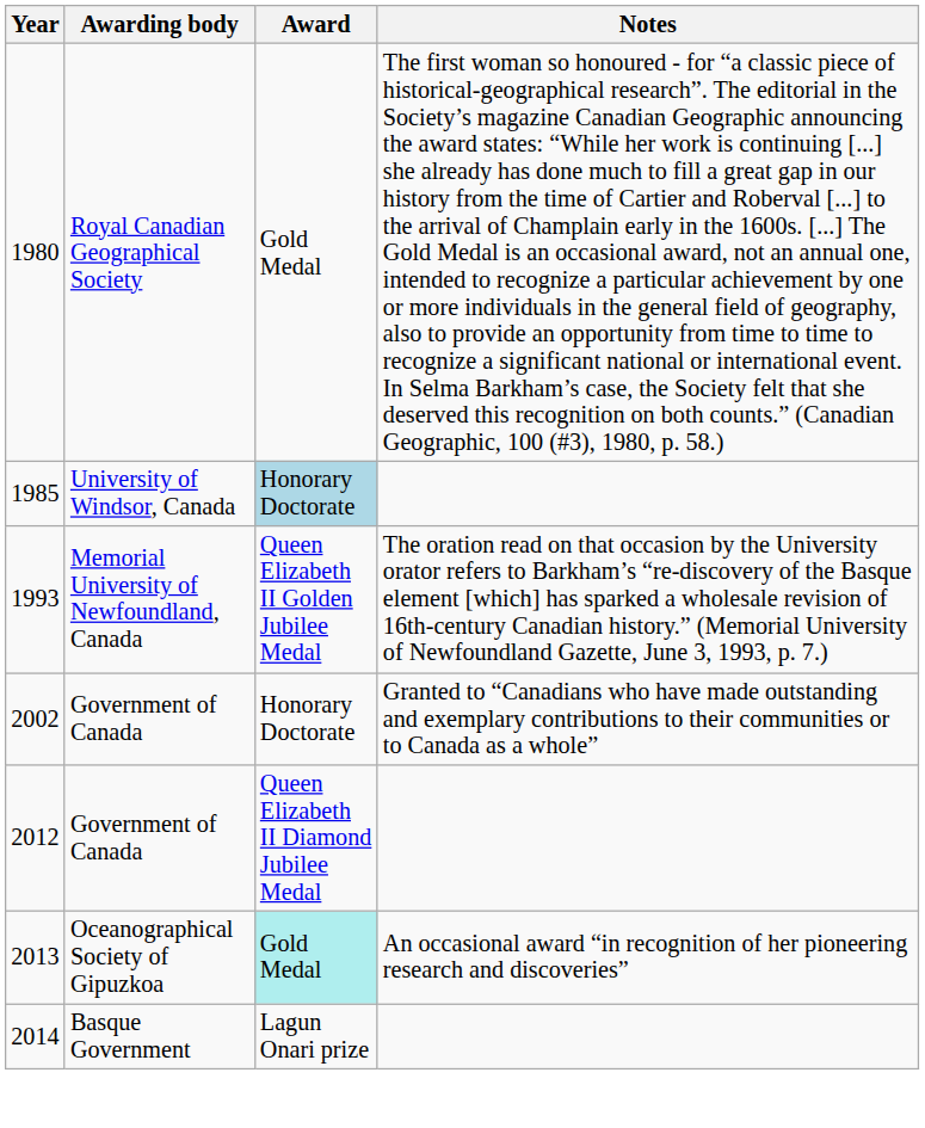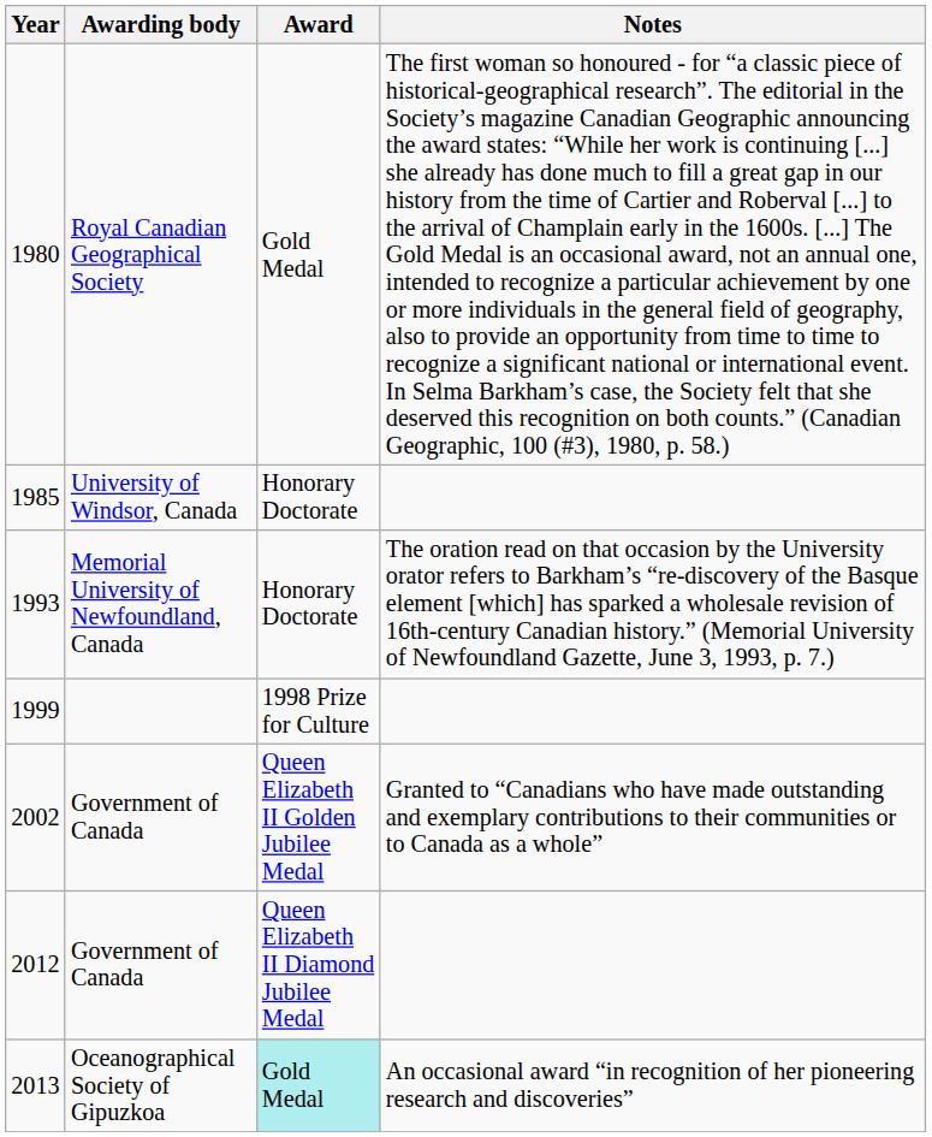 <table class="wikitable sortable">
 <tr>
 <th>Year</th>
 <th>Awarding body</th>
 <th>Award</th>
 <th>Notes</th>
 </tr>
 <tr>
 <td>1980</td>
 <td><a href='#'>Royal Canadian Geographical Society</a></td>
 <td>Gold Medal</td>
 <td>The first woman so honoured - for “a classic piece of historical-geographical research”. The editorial in the Society’s magazine Canadian Geographic announcing the award states: “While her work is continuing [...] she already has done much to fill a great gap in our history from the time of Cartier and Roberval [...] to the arrival of Champlain early in the 1600s. [...] The Gold Medal is an occasional award, not an annual one, intended to recognize a particular achievement by one or more individuals in the general field of geography, also to provide an opportunity from time to time to recognize a significant national or international event. In Selma Barkham’s case, the Society felt that she deserved this recognition on both counts.” (Canadian Geographic, 100 (#3), 1980, p. 58.)</td>
 </tr>
 <tr>
 <td>1985</td>
 <td><a href='#'>University of Windsor</a>, Canada</td>
-<td style="background: lightblue;">Honorary Doctorate</td>
+<td>Honorary Doctorate</td>
 <td></td>
 </tr>
 <tr>
 <td>1993</td>
 <td><a href='#'>Memorial University of Newfoundland</a>, Canada</td>
-<td><a href='#'>Queen Elizabeth II Golden Jubilee Medal</a></td>
+<td>Honorary Doctorate</td>
 <td>The oration read on that occasion by the University orator refers to Barkham’s “re-discovery of the Basque element [which] has sparked a wholesale revision of 16th-century Canadian history.” (Memorial University of Newfoundland Gazette, June 3, 1993, p. 7.)</td>
+</tr>
+<tr>
+<td>1999</td>
+<td></td>
+<td>1998 Prize for Culture</td>
+<td></td>
 </tr>
 <tr>
 <td>2002</td>
 <td>Government of  Canada</td>
-<td>Honorary Doctorate</td>
+<td><a href='#'>Queen Elizabeth II Golden Jubilee Medal</a></td>
 <td>Granted to “Canadians who have made outstanding and exemplary contributions to their communities or to Canada as a whole”</td>
 </tr>
 <tr>
 <td>2012</td>
 <td>Government of Canada</td>
 <td><a href='#'>Queen Elizabeth II Diamond Jubilee Medal</a></td>
 <td></td>
 </tr>
 <tr>
 <td>2013</td>
 <td>Oceanographical Society of Gipuzkoa</td>
 <td style="background: paleturquoise;">Gold Medal</td>
 <td>An occasional award “in recognition of her pioneering research and discoveries”</td>
 </tr>
-<tr>
-<td>2014</td>
-<td>Basque Government</td>
-<td>Lagun Onari prize</td>
-<td></td>
-</tr>
 </table>
